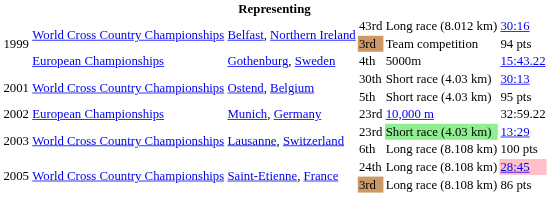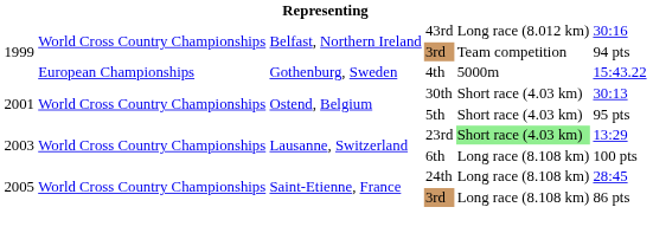 <table>
 <tr>
 <th colspan="6">Representing </th>
 </tr>
 <tr>
 <td rowspan=3>1999</td>
 <td rowspan=2><a href='#'>World Cross Country Championships</a></td>
 <td rowspan=2><a href='#'>Belfast</a>, <a href='#'>Northern Ireland</a></td>
 <td>43rd</td>
 <td>Long race (8.012 km)</td>
 <td><a href='#'>30:16</a></td>
 </tr>
 <tr>
 <td bgcolor="cc9966">3rd</td>
 <td>Team competition</td>
 <td>94 pts</td>
 </tr>
 <tr>
 <td><a href='#'>European Championships</a></td>
 <td><a href='#'>Gothenburg</a>, <a href='#'>Sweden</a></td>
 <td>4th</td>
 <td>5000m</td>
 <td><a href='#'>15:43.22</a></td>
 </tr>
 <tr>
 <td rowspan=2>2001</td>
 <td rowspan=2><a href='#'>World Cross Country Championships</a></td>
 <td rowspan=2><a href='#'>Ostend</a>, <a href='#'>Belgium</a></td>
 <td>30th</td>
 <td>Short race (4.03 km)</td>
 <td><a href='#'>30:13</a></td>
 </tr>
 <tr>
 <td>5th</td>
 <td>Short race (4.03 km)</td>
 <td>95 pts</td>
 </tr>
 <tr>
-<td>2002</td>
-<td><a href='#'>European Championships</a></td>
-<td><a href='#'>Munich</a>, <a href='#'>Germany</a></td>
-<td>23rd</td>
-<td><a href='#'>10,000 m</a></td>
-<td>32:59.22</td>
-</tr>
-<tr>
 <td rowspan=2>2003</td>
 <td rowspan=2><a href='#'>World Cross Country Championships</a></td>
 <td rowspan=2><a href='#'>Lausanne</a>, <a href='#'>Switzerland</a></td>
 <td>23rd</td>
 <td style="background: lightgreen;">Short race (4.03 km)</td>
 <td><a href='#'>13:29</a></td>
 </tr>
 <tr>
 <td>6th</td>
 <td>Long race (8.108 km)</td>
 <td>100 pts</td>
 </tr>
 <tr>
 <td rowspan=2>2005</td>
 <td rowspan=2><a href='#'>World Cross Country Championships</a></td>
 <td rowspan=2><a href='#'>Saint-Etienne</a>, <a href='#'>France</a></td>
 <td>24th</td>
 <td>Long race (8.108 km)</td>
-<td style="background: pink;"><a href='#'>28:45</a></td>
+<td><a href='#'>28:45</a></td>
 </tr>
 <tr>
 <td bgcolor="cc9966">3rd</td>
 <td>Long race (8.108 km)</td>
 <td>86 pts</td>
 </tr>
 </table>
